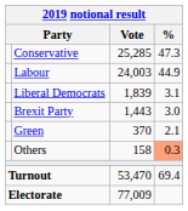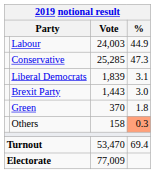 <table class="wikitable">
 <tr>
 <th colspan="4"><a href='#'>2019</a> <a href='#'>notional result</a></th>
 </tr>
 <tr>
 <th bgcolor="#DDDDFF" width="130px" colspan="2">Party</th>
 <th bgcolor="#DDDDFF" width="50px">Vote</th>
 <th bgcolor="#DDDDFF" width="30px">%</th>
 </tr>
 <tr>
 <td></td>
+<td><a href='#'>Labour</a></td>
+<td align=right>24,003</td>
+<td align=right>44.9</td>
+</tr>
+<tr>
+<td></td>
 <td><a href='#'>Conservative</a></td>
 <td align=right>25,285</td>
 <td align=right>47.3</td>
-</tr>
-<tr>
-<td></td>
-<td><a href='#'>Labour</a></td>
-<td align=right>24,003</td>
-<td align=right>44.9</td>
 </tr>
 <tr>
 <td></td>
 <td><a href='#'>Liberal Democrats</a></td>
 <td align=right>1,839</td>
 <td align=right>3.1</td>
 </tr>
 <tr>
 <td></td>
 <td><a href='#'>Brexit Party</a></td>
 <td align=right>1,443</td>
 <td align=right>3.0</td>
 </tr>
 <tr>
 <td></td>
 <td><a href='#'>Green</a></td>
 <td align=right>370</td>
-<td align=right>2.1</td>
+<td align=right>1.8</td>
 </tr>
 <tr>
 <td></td>
 <td>Others</td>
 <td align=right>158</td>
 <td align=right style="background: lightsalmon;">0.3</td>
 </tr>
 <tr>
 <td colspan="4" bgcolor="#EAECF0"></td>
 </tr>
 <tr>
 <td colspan="2"><strong>Turnout</strong></td>
 <td align=right>53,470</td>
 <td align=right>69.4</td>
 </tr>
 <tr>
 <td colspan="2"><strong>Electorate</strong></td>
 <td align=right>77,009</td>
 </tr>
 </table>
